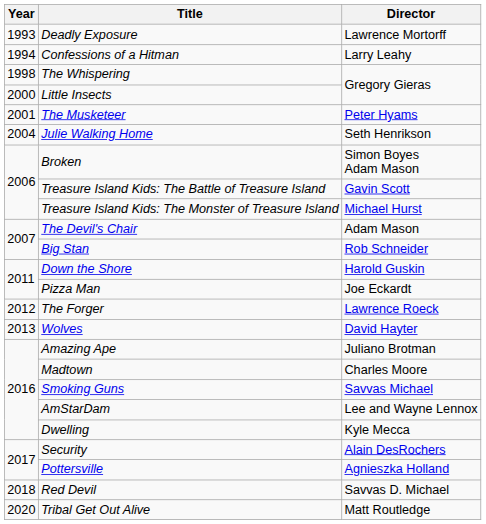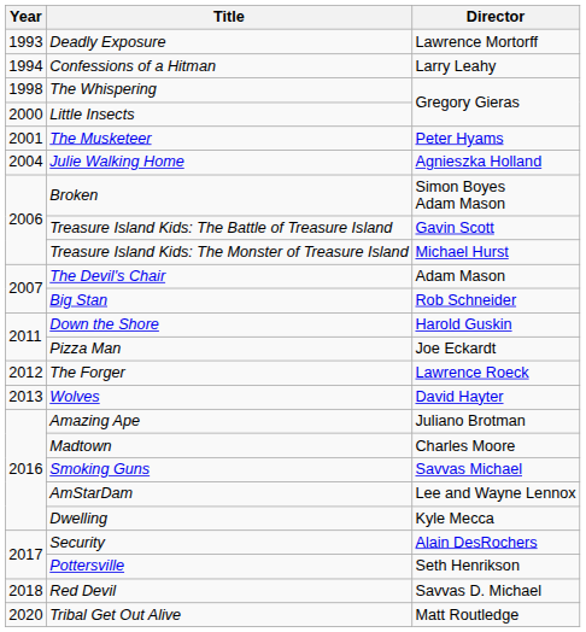 <table class="wikitable plainrowheaders">
 <tr>
 <th>Year</th>
 <th>Title</th>
 <th>Director</th>
 </tr>
 <tr>
 <td>1993</td>
 <td><em>Deadly Exposure</em></td>
 <td>Lawrence Mortorff</td>
 </tr>
 <tr>
 <td>1994</td>
 <td><em>Confessions of a Hitman</em></td>
 <td>Larry Leahy</td>
 </tr>
 <tr>
 <td>1998</td>
 <td><em>The Whispering</em></td>
 <td rowspan=2>Gregory Gieras</td>
 </tr>
 <tr>
 <td>2000</td>
 <td><em>Little Insects</em></td>
 </tr>
 <tr>
 <td>2001</td>
 <td><em><a href='#'>The Musketeer</a></em></td>
 <td><a href='#'>Peter Hyams</a></td>
 </tr>
 <tr>
 <td>2004</td>
 <td><em><a href='#'>Julie Walking Home</a></em></td>
-<td>Seth Henrikson</td>
+<td><a href='#'>Agnieszka Holland</a></td>
 </tr>
 <tr>
 <td rowspan=3>2006</td>
 <td><em>Broken</em></td>
 <td>Simon Boyes<br>Adam Mason</td>
 </tr>
 <tr>
 <td><em>Treasure Island Kids: The Battle of Treasure Island</em></td>
 <td><a href='#'>Gavin Scott</a></td>
 </tr>
 <tr>
 <td><em>Treasure Island Kids: The Monster of Treasure Island</em></td>
 <td><a href='#'>Michael Hurst</a></td>
 </tr>
 <tr>
 <td rowspan=2>2007</td>
 <td><em><a href='#'>The Devil's Chair</a></em></td>
 <td>Adam Mason</td>
 </tr>
 <tr>
 <td><em><a href='#'>Big Stan</a></em></td>
 <td><a href='#'>Rob Schneider</a></td>
 </tr>
 <tr>
 <td rowspan=2>2011</td>
 <td><em><a href='#'>Down the Shore</a></em></td>
 <td><a href='#'>Harold Guskin</a></td>
 </tr>
 <tr>
 <td><em>Pizza Man</em></td>
 <td>Joe Eckardt</td>
 </tr>
 <tr>
 <td>2012</td>
 <td><em>The Forger</em></td>
 <td><a href='#'>Lawrence Roeck</a></td>
 </tr>
 <tr>
 <td>2013</td>
 <td><em><a href='#'>Wolves</a></em></td>
 <td><a href='#'>David Hayter</a></td>
 </tr>
 <tr>
 <td rowspan=5>2016</td>
 <td><em>Amazing Ape</em></td>
 <td>Juliano Brotman</td>
 </tr>
 <tr>
 <td><em>Madtown</em></td>
 <td>Charles Moore</td>
 </tr>
 <tr>
 <td><em><a href='#'>Smoking Guns</a></em></td>
 <td><a href='#'>Savvas Michael</a></td>
 </tr>
 <tr>
 <td><em>AmStarDam</em></td>
 <td>Lee and Wayne Lennox</td>
 </tr>
 <tr>
 <td><em>Dwelling</em></td>
 <td>Kyle Mecca</td>
 </tr>
 <tr>
 <td rowspan=2>2017</td>
 <td><em>Security</em></td>
 <td><a href='#'>Alain DesRochers</a></td>
 </tr>
 <tr>
 <td><em><a href='#'>Pottersville</a></em></td>
-<td><a href='#'>Agnieszka Holland</a></td>
+<td>Seth Henrikson</td>
 </tr>
 <tr>
 <td>2018</td>
 <td><em>Red Devil</em></td>
 <td>Savvas D. Michael</td>
 </tr>
 <tr>
 <td>2020</td>
 <td><em>Tribal Get Out Alive</em></td>
 <td>Matt Routledge</td>
 </tr>
 </table>
